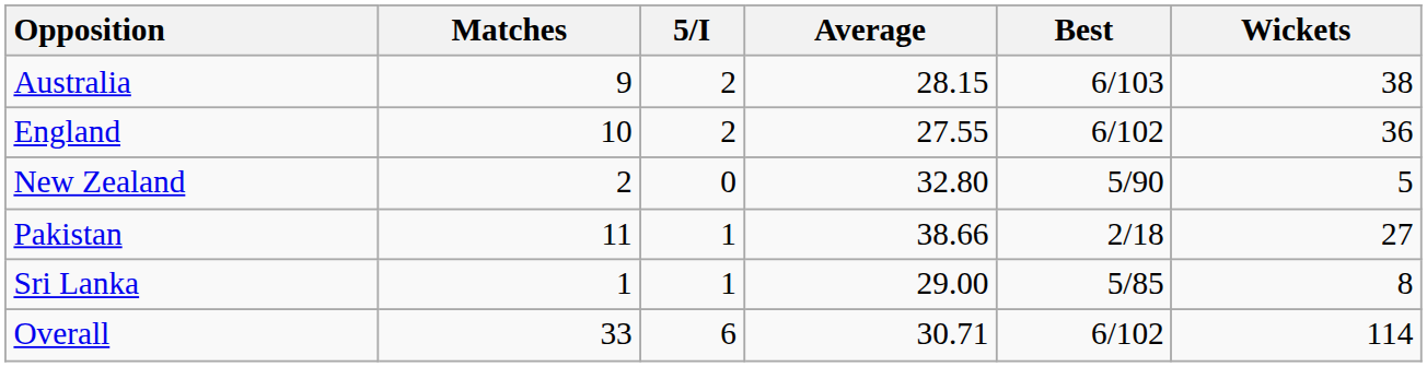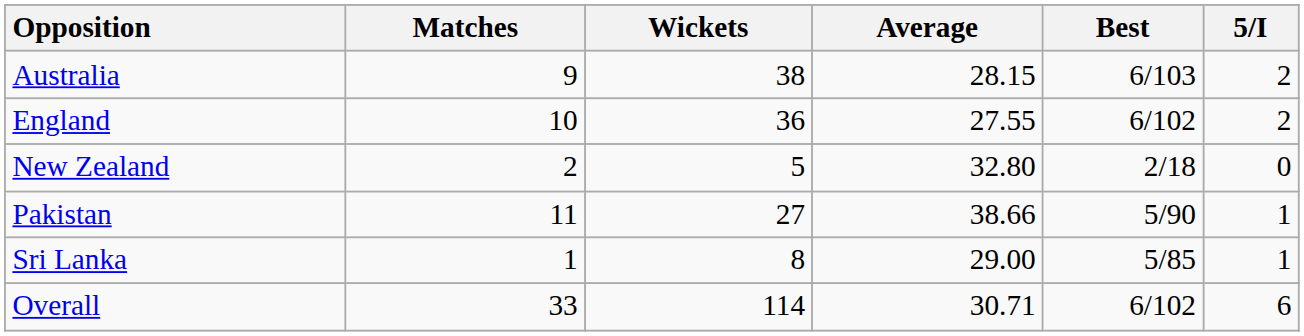 <table class="wikitable" style="margin: 1em auto 1em auto" width="80%">
 <tr>
 <th style="text-align:left;">Opposition</th>
 <th>Matches</th>
-<th>5/I</th>
+<th>Wickets</th>
 <th>Average</th>
 <th>Best</th>
-<th>Wickets</th>
+<th>5/I</th>
 </tr>
 <tr style="text-align:right;">
 <td style="text-align:left;"><a href='#'>Australia</a></td>
 <td>9</td>
-<td>2</td>
+<td>38</td>
 <td>28.15</td>
 <td>6/103</td>
-<td>38</td>
+<td>2</td>
 </tr>
 <tr style="text-align:right;">
 <td style="text-align:left;"><a href='#'>England</a></td>
 <td>10</td>
-<td>2</td>
+<td>36</td>
 <td>27.55</td>
 <td>6/102</td>
-<td>36</td>
+<td>2</td>
 </tr>
 <tr style="text-align:right;">
 <td style="text-align:left;"><a href='#'>New Zealand</a></td>
 <td>2</td>
+<td>5</td>
+<td>32.80</td>
+<td>2/18</td>
 <td>0</td>
-<td>32.80</td>
-<td>5/90</td>
-<td>5</td>
 </tr>
 <tr style="text-align:right;">
 <td style="text-align:left;"><a href='#'>Pakistan</a></td>
 <td>11</td>
+<td>27</td>
+<td>38.66</td>
+<td>5/90</td>
 <td>1</td>
-<td>38.66</td>
-<td>2/18</td>
-<td>27</td>
 </tr>
 <tr style="text-align:right;">
 <td style="text-align:left;"><a href='#'>Sri Lanka</a></td>
 <td>1</td>
-<td>1</td>
+<td>8</td>
 <td>29.00</td>
 <td>5/85</td>
-<td>8</td>
+<td>1</td>
 </tr>
 <tr style="text-align:right;">
 <td style="text-align:left;"><a href='#'>Overall</a></td>
 <td>33</td>
-<td>6</td>
+<td>114</td>
 <td>30.71</td>
 <td>6/102</td>
-<td>114</td>
+<td>6</td>
 </tr>
 </table>
